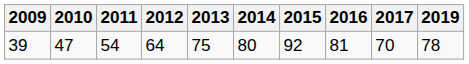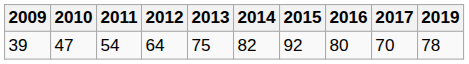 <table class="wikitable">
 <tr>
 <th>2009</th>
 <th>2010</th>
 <th>2011</th>
 <th>2012</th>
 <th>2013</th>
 <th>2014</th>
 <th>2015</th>
 <th>2016</th>
 <th>2017</th>
 <th>2019</th>
 </tr>
 <tr>
 <td>39</td>
 <td>47</td>
 <td>54</td>
 <td>64</td>
 <td>75</td>
+<td>82</td>
+<td>92</td>
 <td>80</td>
-<td>92</td>
-<td>81</td>
 <td>70</td>
 <td>78</td>
 </tr>
 </table>
